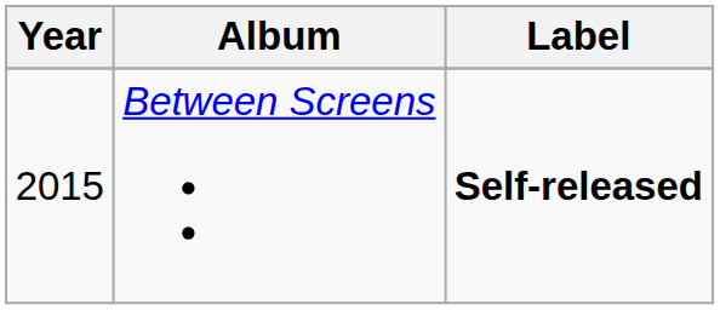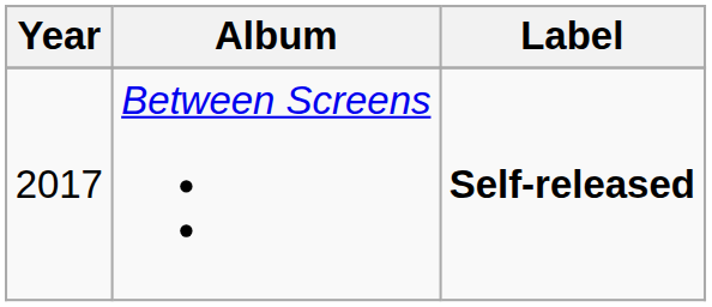 <table class=wikitable style=text-align:center;>
 <tr>
 <th rowspan=1>Year</th>
 <th rowspan=1>Album</th>
 <th rowspan=1>Label</th>
 </tr>
 <tr style=font-size:smaller;>
 </tr>
 <tr>
-<td>2015</td>
+<td>2017</td>
 <td align=left><em><a href='#'>Between Screens</a></em><br><ul><li></li><li></li></ul></td>
 <td><strong>Self-released</strong></td>
 </tr>
 </table>
